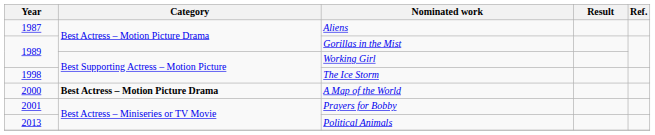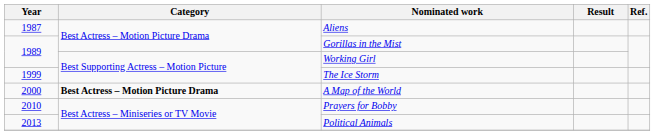 <table class=wikitable>
 <tr>
 <th scope="col" style="width:5em;">Year</th>
 <th scope="col" style="width:26em;">Category</th>
 <th scope="col" style="width:25em;">Nominated work</th>
 <th scope="col" style="width:5em;">Result</th>
 <th>Ref.</th>
 </tr>
 <tr>
 <td style="text-align:center;"><a href='#'>1987</a></td>
 <td rowspan="2"><a href='#'>Best Actress – Motion Picture Drama</a></td>
 <td><em><a href='#'>Aliens</a></em></td>
 <td></td>
 <td style="text-align:center;"></td>
 </tr>
 <tr>
 <td rowspan="2" style="text-align:center;"><a href='#'>1989</a></td>
 <td><em><a href='#'>Gorillas in the Mist</a></em></td>
 <td></td>
 <td rowspan=2, style="text-align:center;"></td>
 </tr>
 <tr>
 <td rowspan="2"><a href='#'>Best Supporting Actress – Motion Picture</a></td>
 <td><em><a href='#'>Working Girl</a></em></td>
 <td></td>
 </tr>
 <tr>
-<td style="text-align:center;"><a href='#'>1998</a></td>
+<td style="text-align:center;"><a href='#'>1999</a></td>
 <td><em><a href='#'>The Ice Storm</a></em></td>
 <td></td>
 <td style="text-align:center;"></td>
 </tr>
 <tr>
 <td style="text-align:center;"><a href='#'>2000</a></td>
 <td><strong>Best Actress – Motion Picture Drama</strong></td>
 <td><em><a href='#'>A Map of the World</a></em></td>
 <td></td>
 <td style="text-align:center;"></td>
 </tr>
 <tr>
-<td style="text-align:center;"><a href='#'>2001</a></td>
+<td style="text-align:center;"><a href='#'>2010</a></td>
 <td rowspan="2"><a href='#'>Best Actress – Miniseries or TV Movie</a></td>
 <td><em><a href='#'>Prayers for Bobby</a></em></td>
 <td></td>
 <td style="text-align:center;"></td>
 </tr>
 <tr>
 <td style="text-align:center;"><a href='#'>2013</a></td>
 <td><em><a href='#'>Political Animals</a></em></td>
 <td></td>
 <td style="text-align:center;"></td>
 </tr>
 <tr>
 </tr>
 </table>
